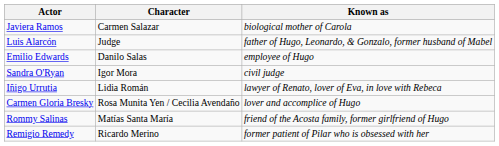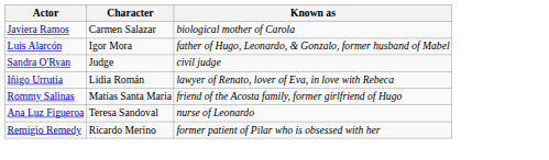 <table class="wikitable">
 <tr bgcolor="#CCCCCC">
 <th>Actor</th>
 <th>Character</th>
 <th>Known as</th>
 </tr>
 <tr>
 <td><a href='#'>Javiera Ramos</a></td>
 <td>Carmen Salazar</td>
 <td><em>biological mother of Carola</em></td>
 </tr>
 <tr>
 <td><a href='#'>Luis Alarcón</a></td>
-<td>Judge</td>
+<td>Igor Mora</td>
 <td><em>father of Hugo, Leonardo, & Gonzalo, former husband of Mabel</em></td>
 </tr>
 <tr>
-<td><a href='#'>Emilio Edwards</a></td>
-<td>Danilo Salas</td>
-<td><em>employee of Hugo</em></td>
-</tr>
-<tr>
 <td><a href='#'>Sandra O'Ryan</a></td>
-<td>Igor Mora</td>
+<td>Judge</td>
 <td><em>civil judge</em></td>
 </tr>
 <tr>
 <td><a href='#'>Iñigo Urrutia</a></td>
 <td>Lidia Román</td>
 <td><em>lawyer of Renato, lover of Eva, in love with Rebeca</em></td>
 </tr>
 <tr>
-<td><a href='#'>Carmen Gloria Bresky</a></td>
-<td>Rosa Munita Yen / Cecilia Avendaño</td>
-<td><em>lover and accomplice of Hugo</em></td>
-</tr>
-<tr>
 <td><a href='#'>Rommy Salinas</a></td>
 <td>Matías Santa María</td>
 <td><em>friend of the Acosta family, former girlfriend of Hugo</em></td>
+</tr>
+<tr>
+<td><a href='#'>Ana Luz Figueroa</a></td>
+<td>Teresa Sandoval</td>
+<td><em>nurse of Leonardo</em></td>
 </tr>
 <tr>
 <td><a href='#'>Remigio Remedy</a></td>
 <td>Ricardo Merino</td>
 <td><em>former patient of Pilar who is obsessed with her</em></td>
 </tr>
 </table>
